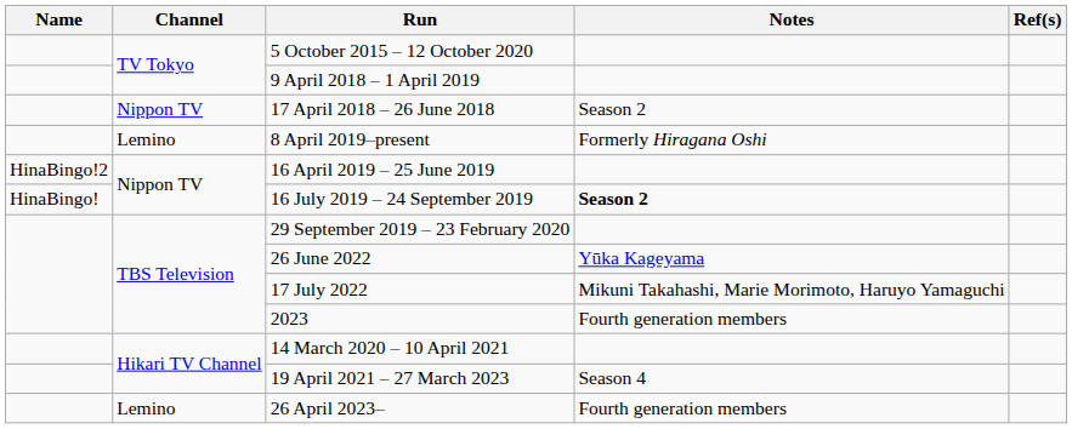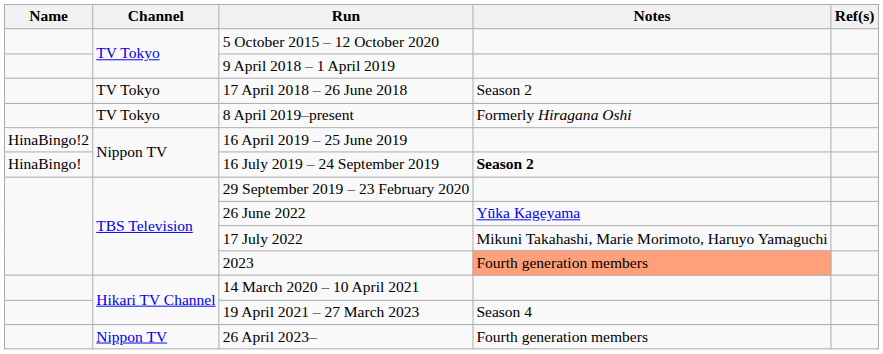 <table class="wikitable">
 <tr>
 <th>Name</th>
 <th>Channel</th>
 <th>Run</th>
 <th>Notes</th>
 <th>Ref(s)</th>
 </tr>
 <tr>
 <td></td>
 <td rowspan="2"><a href='#'>TV Tokyo</a></td>
 <td>5 October 2015 – 12 October 2020</td>
 <td></td>
 <td></td>
 </tr>
 <tr>
 <td></td>
 <td>9 April 2018 – 1 April 2019</td>
 <td></td>
 <td></td>
 </tr>
 <tr>
 <td></td>
-<td><a href='#'>Nippon TV</a></td>
+<td>TV Tokyo</td>
 <td>17 April 2018 – 26 June 2018</td>
 <td>Season 2</td>
 <td></td>
 </tr>
 <tr>
 <td></td>
-<td>Lemino</td>
+<td>TV Tokyo</td>
 <td>8 April 2019–present</td>
 <td>Formerly <em>Hiragana Oshi</em></td>
 <td></td>
 </tr>
 <tr>
 <td>HinaBingo!2<em></td>
 <td rowspan="2">Nippon TV</td>
 <td>16 April 2019 – 25 June 2019</td>
 <td></td>
 <td></td>
 </tr>
 <tr>
 <td>HinaBingo!</td>
 <td>16 July 2019 – 24 September 2019</td>
 <td><strong>Season 2</strong></td>
 <td></td>
 </tr>
 <tr>
 <td rowspan="4"></td>
 <td rowspan="4"><a href='#'>TBS Television</a></td>
 <td>29 September 2019 – 23 February 2020</td>
 <td></td>
 <td></td>
 </tr>
 <tr>
 <td>26 June 2022</td>
 <td><a href='#'>Yūka Kageyama</a></td>
 <td></td>
 </tr>
 <tr>
 <td>17 July 2022</td>
 <td>Mikuni Takahashi, Marie Morimoto, Haruyo Yamaguchi</td>
 <td></td>
 </tr>
 <tr>
 <td>2023</td>
-<td>Fourth generation members</td>
+<td style="background: lightsalmon;">Fourth generation members</td>
 <td></td>
 </tr>
 <tr>
 <td></td>
 <td rowspan="2"><a href='#'>Hikari TV Channel</a></td>
 <td>14 March 2020 – 10 April 2021</td>
 <td></td>
 <td></td>
 </tr>
 <tr>
 <td></td>
 <td>19 April 2021 – 27 March 2023</td>
 <td>Season 4</td>
 <td></td>
 </tr>
 <tr>
 <td></td>
-<td>Lemino</td>
+<td><a href='#'>Nippon TV</a></td>
 <td>26 April 2023–</td>
 <td>Fourth generation members</td>
 <td></td>
 </tr>
 </table>
